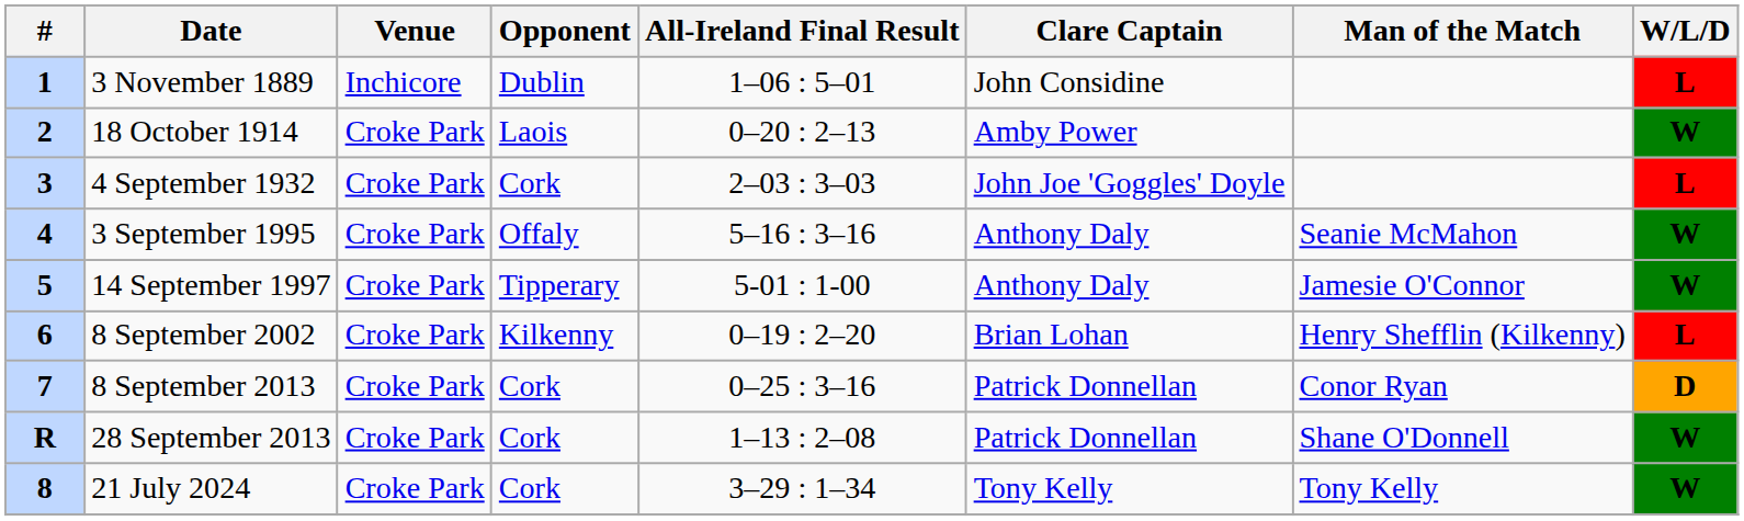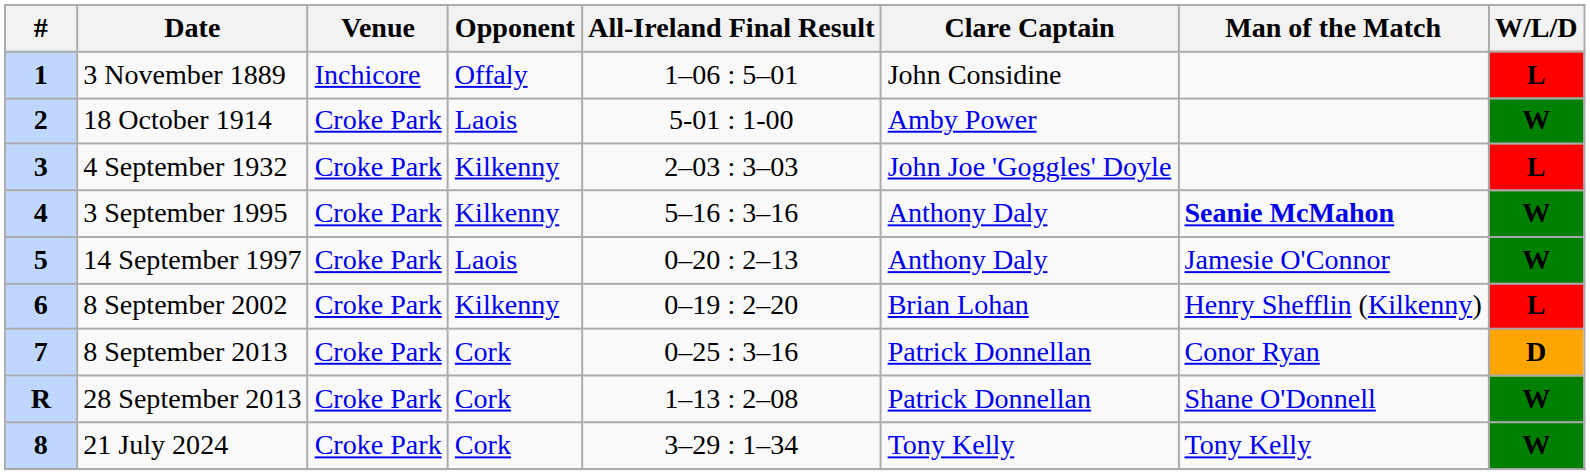 <table class="wikitable collapsible" style="font-size:90%">
 <tr>
 <th width=30 style="text-align: center;">#</th>
 <th>Date</th>
 <th>Venue</th>
 <th>Opponent</th>
 <th>All-Ireland Final Result</th>
 <th>Clare Captain</th>
 <th>Man of the Match</th>
 <th>W/L/D</th>
 </tr>
 <tr>
 <td style="text-align: center;" bgcolor="BFD7FF"><strong>1</strong></td>
 <td>3 November 1889</td>
 <td><a href='#'>Inchicore</a></td>
-<td><a href='#'>Dublin</a></td>
+<td><a href='#'>Offaly</a></td>
 <td style="text-align: center;">1–06 : 5–01</td>
 <td>John Considine</td>
 <td></td>
 <td style="text-align: center;" bgcolor="red"><strong>L</strong></td>
 </tr>
 <tr>
 <td style="text-align: center;" bgcolor="BFD7FF"><strong>2</strong></td>
 <td>18 October 1914</td>
 <td><a href='#'>Croke Park</a></td>
 <td><a href='#'>Laois</a></td>
-<td style="text-align: center;">0–20 : 2–13</td>
+<td style="text-align: center;">5-01 : 1-00</td>
 <td><a href='#'>Amby Power</a></td>
 <td></td>
 <td style="text-align: center;" bgcolor="green"><strong>W</strong></td>
 </tr>
 <tr>
 <td style="text-align: center;" bgcolor="BFD7FF"><strong>3</strong></td>
 <td>4 September 1932</td>
 <td><a href='#'>Croke Park</a></td>
-<td><a href='#'>Cork</a></td>
+<td><a href='#'>Kilkenny</a></td>
 <td style="text-align: center;">2–03 : 3–03</td>
 <td><a href='#'>John Joe 'Goggles' Doyle</a></td>
 <td></td>
 <td style="text-align: center;" bgcolor="red"><strong>L</strong></td>
 </tr>
 <tr>
 <td style="text-align: center;" bgcolor="BFD7FF"><strong>4</strong></td>
 <td>3 September 1995</td>
 <td><a href='#'>Croke Park</a></td>
-<td><a href='#'>Offaly</a></td>
+<td><a href='#'>Kilkenny</a></td>
 <td style="text-align: center;">5–16 : 3–16</td>
 <td><a href='#'>Anthony Daly</a></td>
-<td><a href='#'>Seanie McMahon</a></td>
+<td><strong><a href='#'>Seanie McMahon</a></strong></td>
 <td style="text-align: center;" bgcolor="green"><strong>W</strong></td>
 </tr>
 <tr>
 <td style="text-align: center;" bgcolor="BFD7FF"><strong>5</strong></td>
 <td>14 September 1997</td>
 <td><a href='#'>Croke Park</a></td>
-<td><a href='#'>Tipperary</a></td>
-<td style="text-align: center;">5-01 : 1-00</td>
+<td><a href='#'>Laois</a></td>
+<td style="text-align: center;">0–20 : 2–13</td>
 <td><a href='#'>Anthony Daly</a></td>
 <td><a href='#'>Jamesie O'Connor</a></td>
 <td style="text-align: center;" bgcolor="green"><strong>W</strong></td>
 </tr>
 <tr>
 <td style="text-align: center;" bgcolor="BFD7FF"><strong>6</strong></td>
 <td>8 September 2002</td>
 <td><a href='#'>Croke Park</a></td>
 <td><a href='#'>Kilkenny</a></td>
 <td style="text-align: center;">0–19 : 2–20</td>
 <td><a href='#'>Brian Lohan</a></td>
 <td><a href='#'>Henry Shefflin</a> (<a href='#'>Kilkenny</a>)</td>
 <td style="text-align: center;" bgcolor="red"><strong>L</strong></td>
 </tr>
 <tr>
 <td style="text-align: center;" bgcolor="BFD7FF"><strong>7</strong></td>
 <td>8 September 2013</td>
 <td><a href='#'>Croke Park</a></td>
 <td><a href='#'>Cork</a></td>
 <td style="text-align: center;">0–25 : 3–16</td>
 <td><a href='#'>Patrick Donnellan</a></td>
 <td><a href='#'>Conor Ryan</a></td>
 <td style="text-align: center;" bgcolor="Orange"><strong>D</strong></td>
 </tr>
 <tr>
 <td style="text-align: center;" bgcolor="BFD7FF"><strong>R</strong></td>
 <td>28 September 2013</td>
 <td><a href='#'>Croke Park</a></td>
 <td><a href='#'>Cork</a></td>
 <td style="text-align: center;">1–13 : 2–08</td>
 <td><a href='#'>Patrick Donnellan</a></td>
 <td><a href='#'>Shane O'Donnell</a></td>
 <td style="text-align: center;" bgcolor="green"><strong>W</strong></td>
 </tr>
 <tr>
 <td style="text-align: center;" bgcolor="BFD7FF"><strong>8</strong></td>
 <td>21 July 2024</td>
 <td><a href='#'>Croke Park</a></td>
 <td><a href='#'>Cork</a></td>
 <td style="text-align: center;">3–29 : 1–34</td>
 <td><a href='#'>Tony Kelly</a></td>
 <td><a href='#'>Tony Kelly</a></td>
 <td style="text-align: center;" bgcolor="green"><strong>W</strong></td>
 </tr>
 <tr>
 </tr>
 </table>
